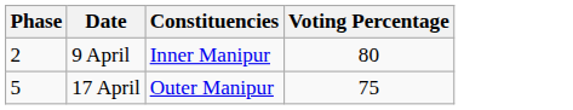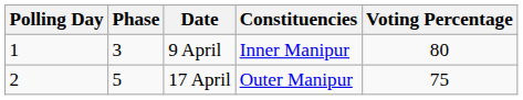 <table class="wikitable sortable">
 <tr>
+<th>Polling Day</th>
 <th>Phase</th>
 <th>Date</th>
 <th>Constituencies</th>
 <th>Voting Percentage</th>
 </tr>
 <tr>
-<td>2</td>
+<td>1</td>
+<td>3</td>
 <td>9 April</td>
 <td><a href='#'>Inner Manipur</a></td>
 <td style="text-align:center;">80</td>
 </tr>
 <tr>
+<td>2</td>
 <td>5</td>
 <td>17 April</td>
 <td><a href='#'>Outer Manipur</a></td>
 <td style="text-align:center;">75</td>
 </tr>
 </table>
